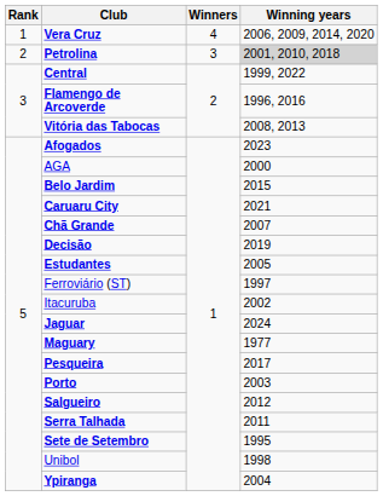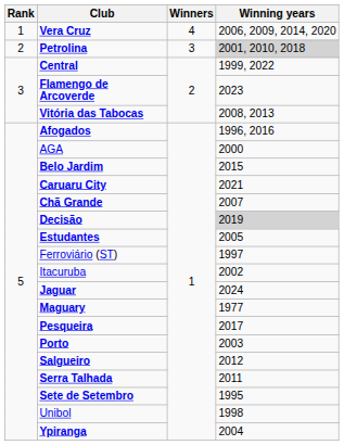 <table class="wikitable sortable">
 <tr>
 <th>Rank</th>
 <th style="width:180px">Club</th>
 <th>Winners</th>
 <th>Winning years</th>
 </tr>
 <tr>
 <td align=center>1</td>
 <td><strong><a href='#'>Vera Cruz</a></strong></td>
 <td align=center>4</td>
 <td>2006, 2009, 2014, 2020</td>
 </tr>
 <tr>
 <td align=center>2</td>
 <td><strong><a href='#'>Petrolina</a></strong></td>
 <td align=center>3</td>
 <td style="background: lightgrey;">2001, 2010, 2018</td>
 </tr>
 <tr>
 <td rowspan=3 align=center>3</td>
 <td><strong><a href='#'>Central</a></strong></td>
 <td rowspan=3 align=center>2</td>
 <td>1999, 2022</td>
 </tr>
 <tr>
 <td><strong><a href='#'>Flamengo de Arcoverde</a></strong></td>
-<td>1996, 2016</td>
+<td>2023</td>
 </tr>
 <tr>
 <td><strong><a href='#'>Vitória das Tabocas</a></strong></td>
 <td>2008, 2013</td>
 </tr>
 <tr>
 <td rowspan=18 align=center>5</td>
 <td><strong><a href='#'>Afogados</a></strong></td>
 <td rowspan=18 align=center>1</td>
-<td>2023</td>
+<td>1996, 2016</td>
 </tr>
 <tr>
 <td><a href='#'>AGA</a></td>
 <td>2000</td>
 </tr>
 <tr>
 <td><strong><a href='#'>Belo Jardim</a></strong></td>
 <td>2015</td>
 </tr>
 <tr>
 <td><strong><a href='#'>Caruaru City</a></strong></td>
 <td>2021</td>
 </tr>
 <tr>
 <td><strong><a href='#'>Chã Grande</a></strong></td>
 <td>2007</td>
 </tr>
 <tr>
 <td><strong><a href='#'>Decisão</a></strong></td>
-<td>2019</td>
+<td style="background: lightgrey;">2019</td>
 </tr>
 <tr>
 <td><strong><a href='#'>Estudantes</a></strong></td>
 <td>2005</td>
 </tr>
 <tr>
 <td><a href='#'>Ferroviário</a> (<a href='#'>ST</a>)</td>
 <td>1997</td>
 </tr>
 <tr>
 <td><a href='#'>Itacuruba</a></td>
 <td>2002</td>
 </tr>
 <tr>
 <td><strong><a href='#'>Jaguar</a></strong></td>
 <td>2024</td>
 </tr>
 <tr>
 <td><strong><a href='#'>Maguary</a></strong></td>
 <td>1977</td>
 </tr>
 <tr>
 <td><strong><a href='#'>Pesqueira</a></strong></td>
 <td>2017</td>
 </tr>
 <tr>
 <td><strong><a href='#'>Porto</a></strong></td>
 <td>2003</td>
 </tr>
 <tr>
 <td><strong><a href='#'>Salgueiro</a></strong></td>
 <td>2012</td>
 </tr>
 <tr>
 <td><strong><a href='#'>Serra Talhada</a></strong></td>
 <td>2011</td>
 </tr>
 <tr>
 <td><strong><a href='#'>Sete de Setembro</a></strong></td>
 <td>1995</td>
 </tr>
 <tr>
 <td><a href='#'>Unibol</a></td>
 <td>1998</td>
 </tr>
 <tr>
 <td><strong><a href='#'>Ypiranga</a></strong></td>
 <td>2004</td>
 </tr>
 </table>
